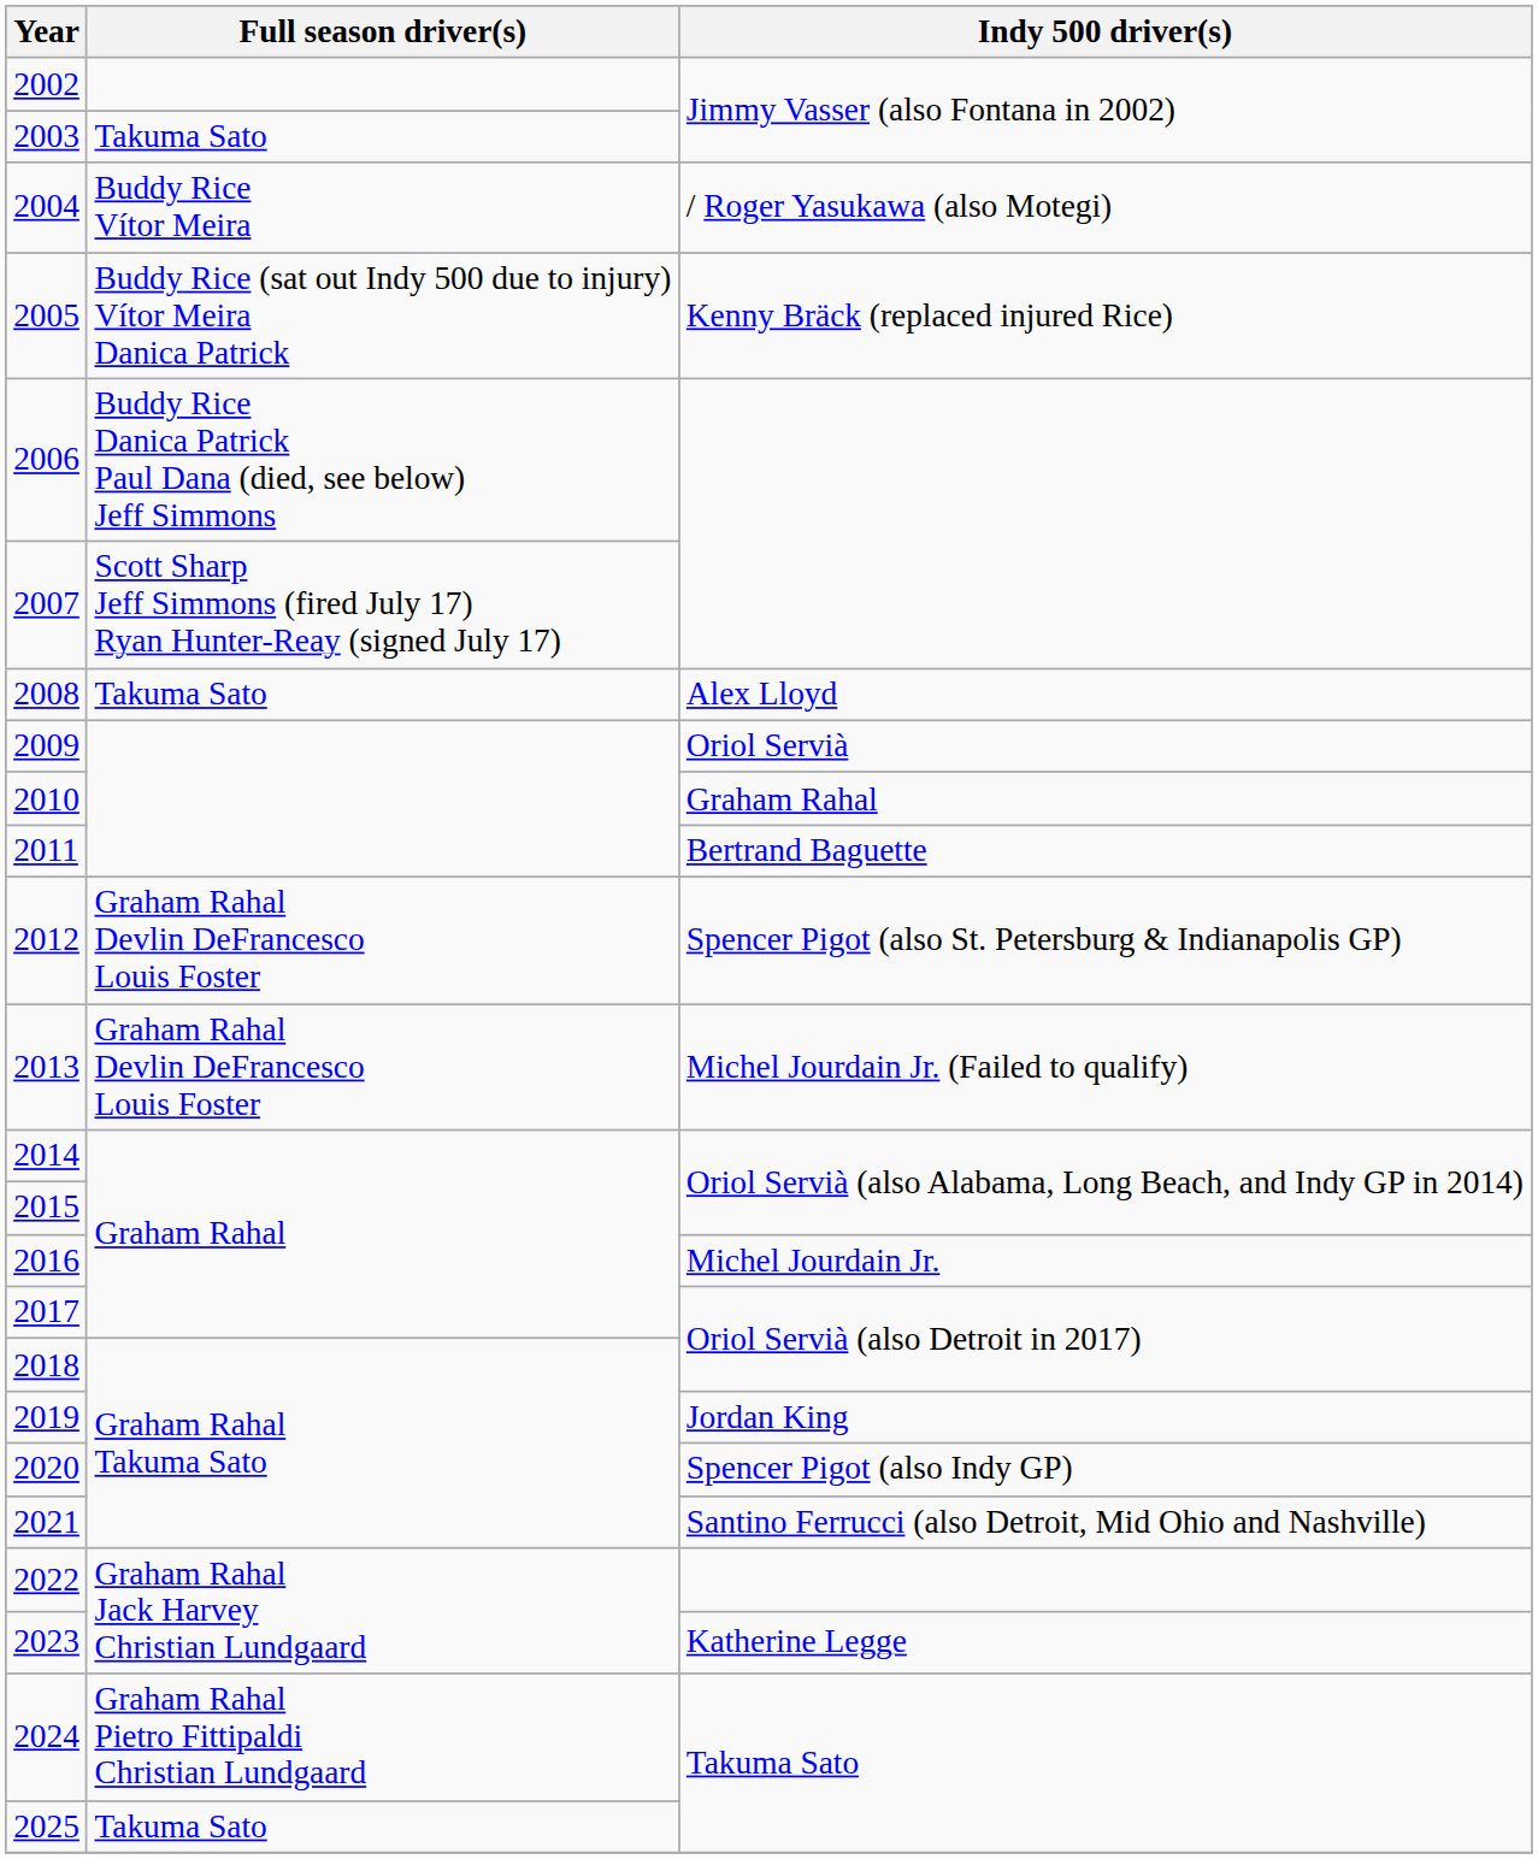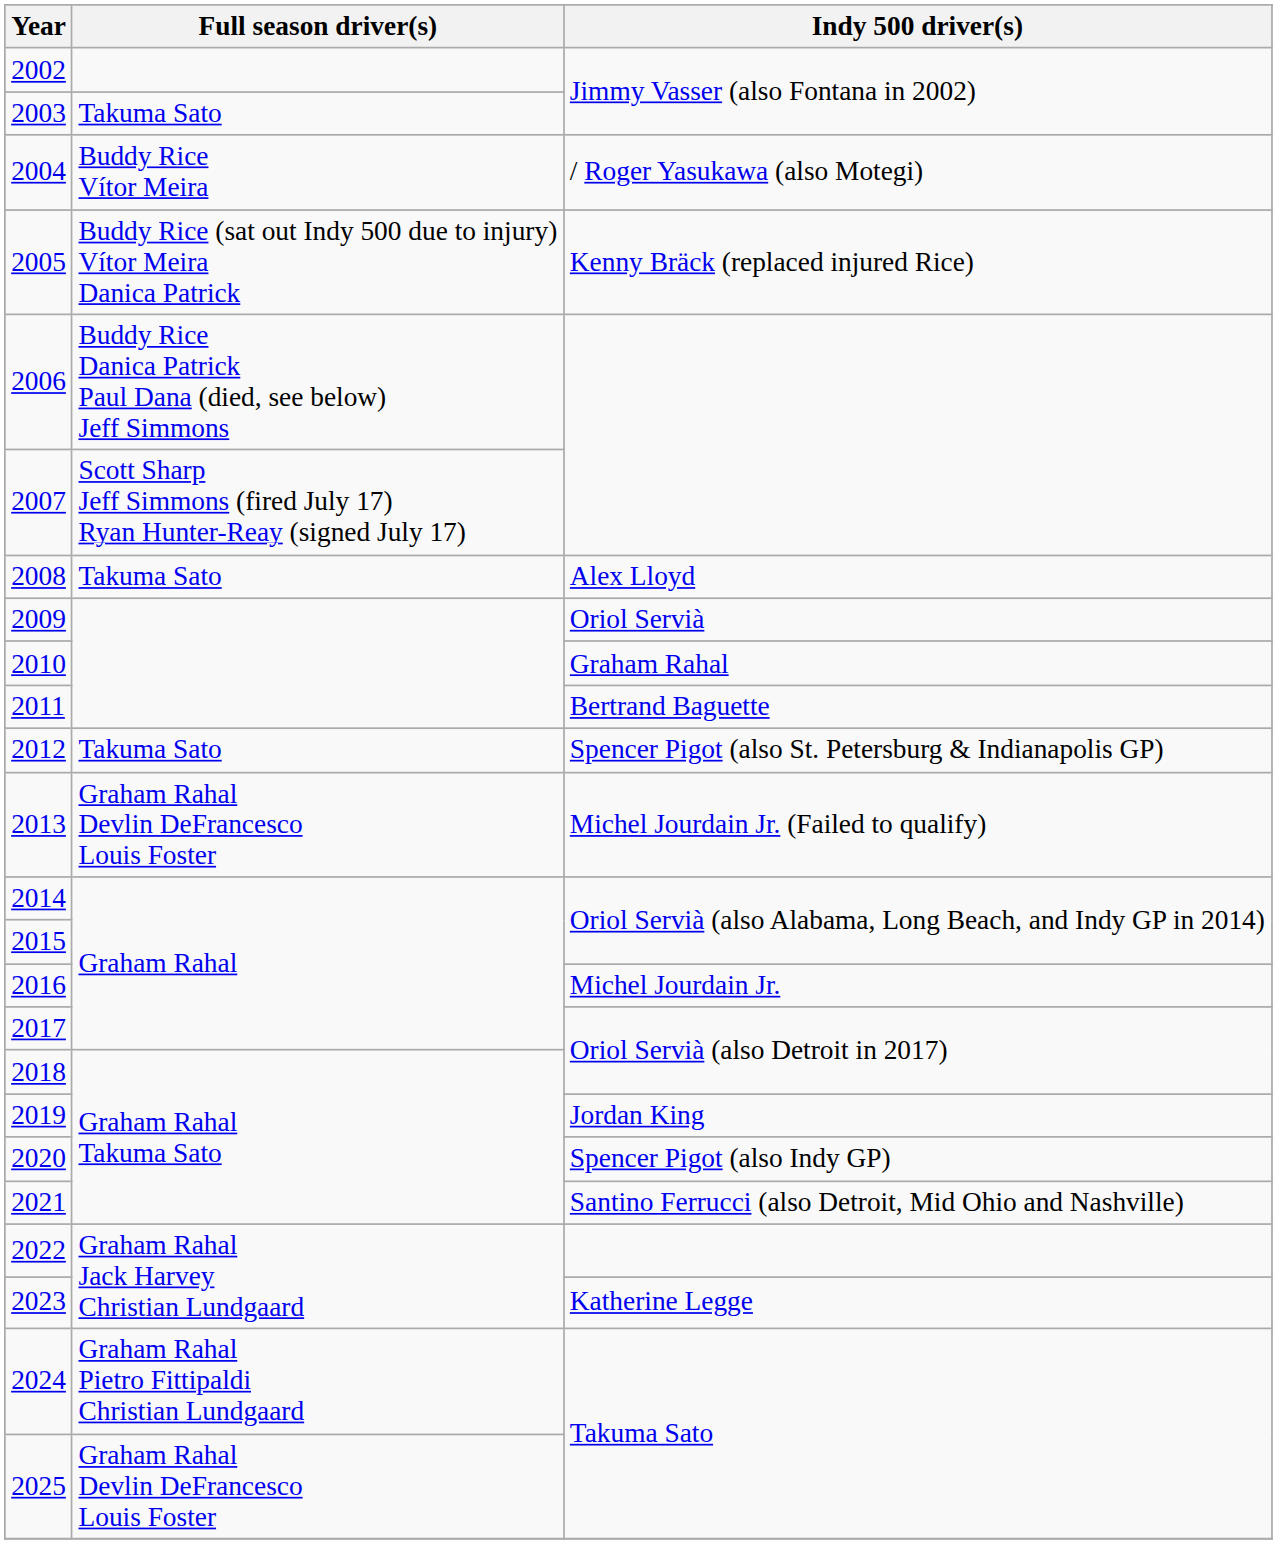 <table class="wikitable">
 <tr>
 <th>Year</th>
 <th>Full season driver(s)</th>
 <th>Indy 500 driver(s)</th>
 </tr>
 <tr>
 <td><a href='#'>2002</a></td>
 <td></td>
 <td rowspan=2> <a href='#'>Jimmy Vasser</a>  (also Fontana in 2002)</td>
 </tr>
 <tr>
 <td><a href='#'>2003</a></td>
 <td> <a href='#'>Takuma Sato</a></td>
 </tr>
 <tr>
 <td><a href='#'>2004</a></td>
 <td> <a href='#'>Buddy Rice</a><br> <a href='#'>Vítor Meira</a></td>
 <td>/ <a href='#'>Roger Yasukawa</a> (also Motegi)</td>
 </tr>
 <tr>
 <td><a href='#'>2005</a></td>
 <td> <a href='#'>Buddy Rice</a> (sat out Indy 500 due to injury)<br> <a href='#'>Vítor Meira</a><br> <a href='#'>Danica Patrick</a></td>
 <td> <a href='#'>Kenny Bräck</a> (replaced injured Rice)</td>
 </tr>
 <tr>
 <td><a href='#'>2006</a></td>
 <td> <a href='#'>Buddy Rice</a><br> <a href='#'>Danica Patrick</a><br> <a href='#'>Paul Dana</a> (died, see below)<br> <a href='#'>Jeff Simmons</a></td>
 <td rowspan=2></td>
 </tr>
 <tr>
 <td><a href='#'>2007</a></td>
 <td> <a href='#'>Scott Sharp</a><br> <a href='#'>Jeff Simmons</a> (fired July 17)<br> <a href='#'>Ryan Hunter-Reay</a> (signed July 17)</td>
 </tr>
 <tr>
 <td><a href='#'>2008</a></td>
 <td> <a href='#'>Takuma Sato</a></td>
 <td> <a href='#'>Alex Lloyd</a></td>
 </tr>
 <tr>
 <td><a href='#'>2009</a></td>
 <td rowspan=3></td>
 <td>  <a href='#'>Oriol Servià</a></td>
 </tr>
 <tr>
 <td><a href='#'>2010</a></td>
 <td>  <a href='#'>Graham Rahal</a></td>
 </tr>
 <tr>
 <td><a href='#'>2011</a></td>
 <td> <a href='#'>Bertrand Baguette</a></td>
 </tr>
 <tr>
 <td><a href='#'>2012</a></td>
-<td> <a href='#'>Graham Rahal</a><br> <a href='#'>Devlin DeFrancesco</a><br> <a href='#'>Louis Foster</a></td>
+<td> <a href='#'>Takuma Sato</a></td>
 <td> <a href='#'>Spencer Pigot</a> (also St. Petersburg & Indianapolis GP)</td>
 </tr>
 <tr>
 <td><a href='#'>2013</a></td>
 <td> <a href='#'>Graham Rahal</a><br> <a href='#'>Devlin DeFrancesco</a><br> <a href='#'>Louis Foster</a></td>
 <td> <a href='#'>Michel Jourdain Jr.</a> (Failed to qualify)</td>
 </tr>
 <tr>
 <td><a href='#'>2014</a></td>
 <td rowspan="4">  <a href='#'>Graham Rahal</a></td>
 <td rowspan="2">  <a href='#'>Oriol Servià</a> (also Alabama, Long Beach, and Indy GP in 2014)</td>
 </tr>
 <tr>
 <td><a href='#'>2015</a></td>
 </tr>
 <tr>
 <td><a href='#'>2016</a></td>
 <td> <a href='#'>Michel Jourdain Jr.</a></td>
 </tr>
 <tr>
 <td><a href='#'>2017</a></td>
 <td rowspan="2"> <a href='#'>Oriol Servià</a> (also Detroit in 2017)</td>
 </tr>
 <tr>
 <td><a href='#'>2018</a></td>
 <td rowspan="4"> <a href='#'>Graham Rahal</a><br> <a href='#'>Takuma Sato</a></td>
 </tr>
 <tr>
 <td><a href='#'>2019</a></td>
 <td> <a href='#'>Jordan King</a></td>
 </tr>
 <tr>
 <td><a href='#'>2020</a></td>
 <td> <a href='#'>Spencer Pigot</a> (also Indy GP)</td>
 </tr>
 <tr>
 <td><a href='#'>2021</a></td>
 <td> <a href='#'>Santino Ferrucci</a> (also Detroit, Mid Ohio and Nashville)</td>
 </tr>
 <tr>
 <td><a href='#'>2022</a></td>
 <td rowspan="2"> <a href='#'>Graham Rahal</a><br> <a href='#'>Jack Harvey</a><br> <a href='#'>Christian Lundgaard</a></td>
 <td></td>
 </tr>
 <tr>
 <td><a href='#'>2023</a></td>
 <td> <a href='#'>Katherine Legge</a></td>
 </tr>
 <tr>
 <td><a href='#'>2024</a></td>
 <td> <a href='#'>Graham Rahal</a><br> <a href='#'>Pietro Fittipaldi</a><br> <a href='#'>Christian Lundgaard</a></td>
 <td rowspan="2"> <a href='#'>Takuma Sato</a></td>
 </tr>
 <tr>
 <td><a href='#'>2025</a></td>
-<td> <a href='#'>Takuma Sato</a></td>
+<td> <a href='#'>Graham Rahal</a><br> <a href='#'>Devlin DeFrancesco</a><br> <a href='#'>Louis Foster</a></td>
 </tr>
 <tr>
 </tr>
 </table>
